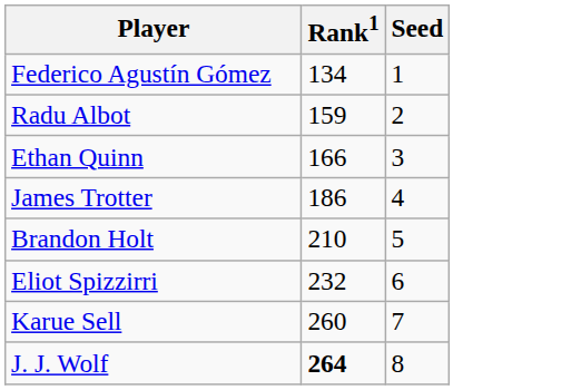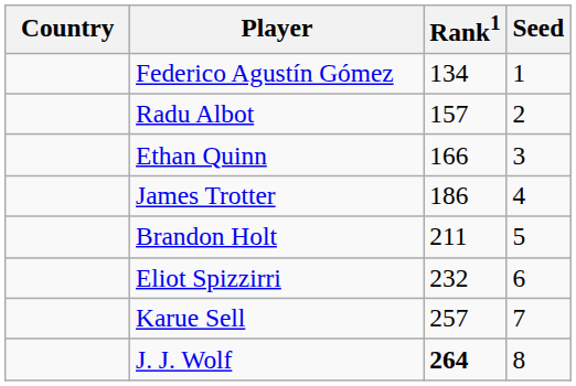 <table class="sortable wikitable">
 <tr>
+<th width="70">Country</th>
 <th width="175">Player</th>
 <th>Rank<sup>1</sup></th>
 <th>Seed</th>
 </tr>
 <tr>
+<td></td>
 <td><a href='#'>Federico Agustín Gómez</a></td>
 <td>134</td>
 <td>1</td>
 </tr>
 <tr>
+<td></td>
 <td><a href='#'>Radu Albot</a></td>
-<td>159</td>
+<td>157</td>
 <td>2</td>
 </tr>
 <tr>
+<td></td>
 <td><a href='#'>Ethan Quinn</a></td>
 <td>166</td>
 <td>3</td>
 </tr>
 <tr>
+<td></td>
 <td><a href='#'>James Trotter</a></td>
 <td>186</td>
 <td>4</td>
 </tr>
 <tr>
+<td></td>
 <td><a href='#'>Brandon Holt</a></td>
-<td>210</td>
+<td>211</td>
 <td>5</td>
 </tr>
 <tr>
+<td></td>
 <td><a href='#'>Eliot Spizzirri</a></td>
 <td>232</td>
 <td>6</td>
 </tr>
 <tr>
+<td></td>
 <td><a href='#'>Karue Sell</a></td>
-<td>260</td>
+<td>257</td>
 <td>7</td>
 </tr>
 <tr>
+<td></td>
 <td><a href='#'>J. J. Wolf</a></td>
 <td><strong>264</strong></td>
 <td>8</td>
 </tr>
 </table>
